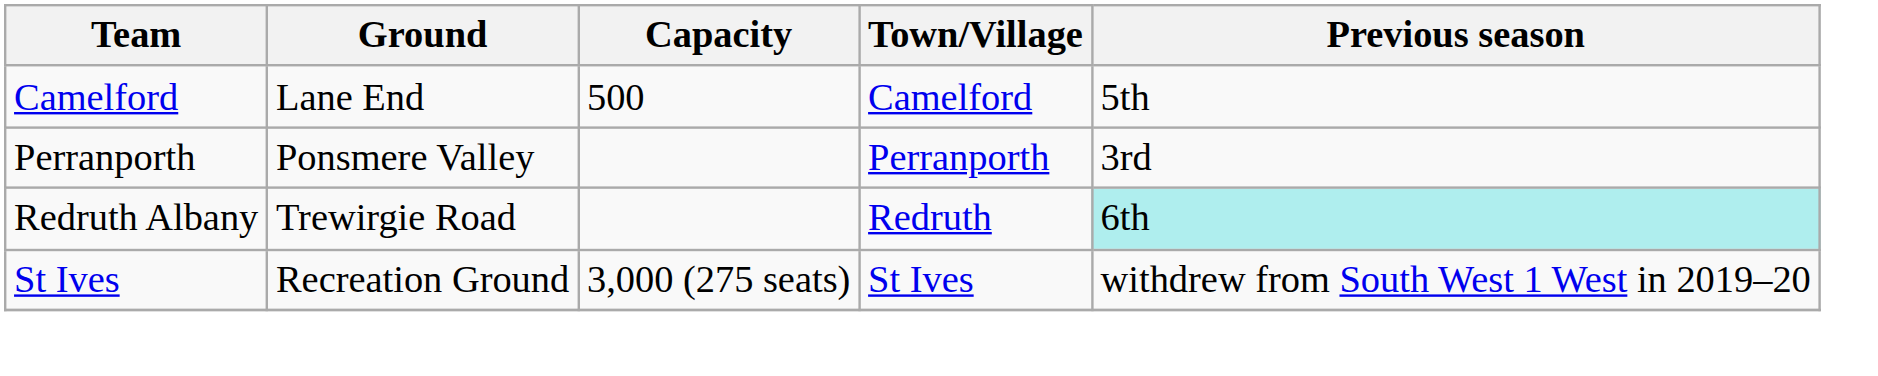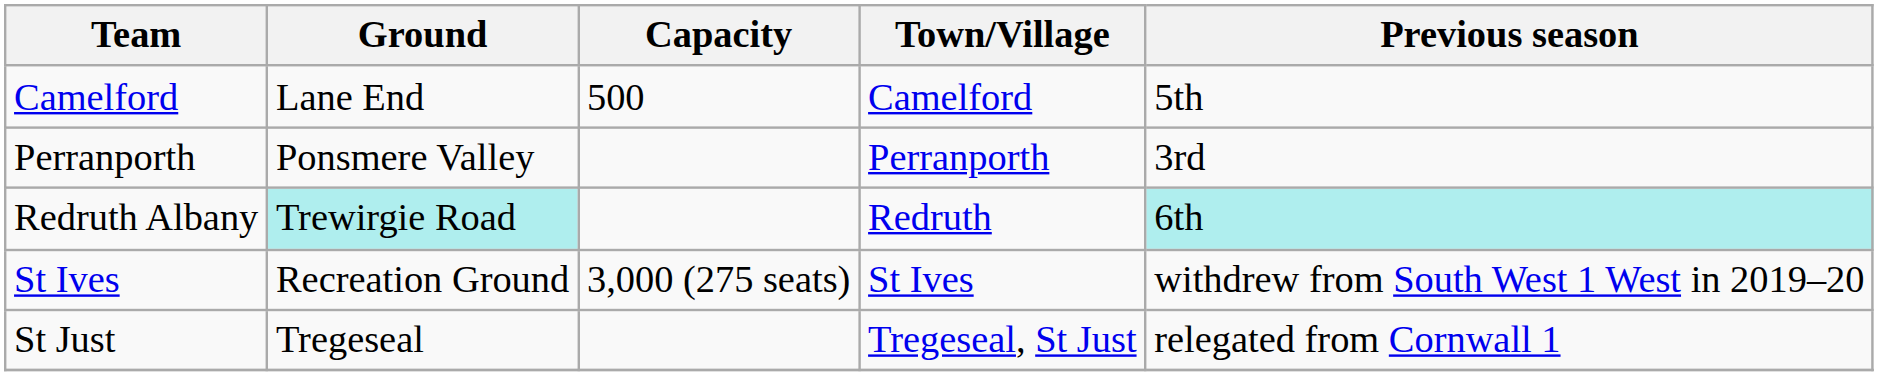 <table class="wikitable sortable">
 <tr>
 <th>Team</th>
 <th>Ground</th>
 <th>Capacity</th>
 <th>Town/Village</th>
 <th>Previous season</th>
 </tr>
 <tr>
 <td><a href='#'>Camelford</a></td>
 <td>Lane End</td>
 <td>500</td>
 <td><a href='#'>Camelford</a></td>
 <td>5th</td>
 </tr>
 <tr>
 <td>Perranporth</td>
 <td>Ponsmere Valley</td>
 <td></td>
 <td><a href='#'>Perranporth</a></td>
 <td>3rd</td>
 </tr>
 <tr>
 <td>Redruth Albany</td>
-<td>Trewirgie Road</td>
+<td style="background: paleturquoise;">Trewirgie Road</td>
 <td></td>
 <td><a href='#'>Redruth</a></td>
 <td style="background: paleturquoise;">6th</td>
 </tr>
 <tr>
 <td><a href='#'>St Ives</a></td>
 <td>Recreation Ground</td>
 <td>3,000 (275 seats)</td>
 <td><a href='#'>St Ives</a></td>
 <td>withdrew from <a href='#'>South West 1 West</a> in 2019–20</td>
 </tr>
 <tr>
+<td>St Just</td>
+<td>Tregeseal</td>
+<td></td>
+<td><a href='#'>Tregeseal</a>, <a href='#'>St Just</a></td>
+<td>relegated from <a href='#'>Cornwall 1</a></td>
+</tr>
+<tr>
 </tr>
 </table>
